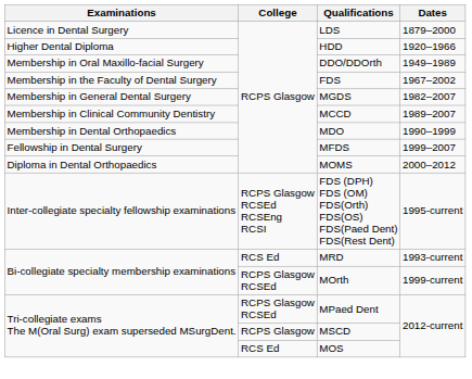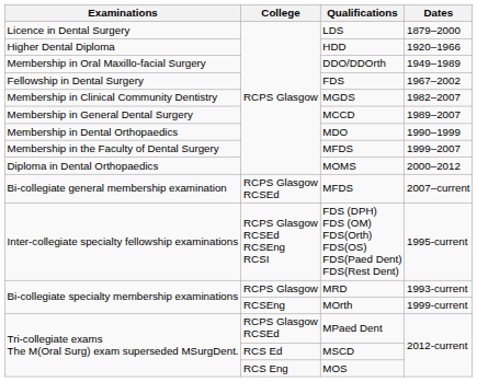 <table class="wikitable">
 <tr>
 <th>Examinations</th>
 <th>College</th>
 <th>Qualifications</th>
 <th>Dates</th>
 </tr>
 <tr>
 <td>Licence in Dental Surgery</td>
 <td rowspan=9>RCPS Glasgow</td>
 <td>LDS</td>
 <td>1879–2000</td>
 </tr>
 <tr>
 <td>Higher Dental Diploma</td>
 <td>HDD</td>
 <td>1920–1966</td>
 </tr>
 <tr>
 <td>Membership in Oral Maxillo-facial Surgery</td>
 <td>DDO/DDOrth</td>
 <td>1949–1989</td>
 </tr>
 <tr>
-<td>Membership in the Faculty of Dental Surgery</td>
+<td>Fellowship in Dental Surgery</td>
 <td>FDS</td>
 <td>1967–2002</td>
 </tr>
 <tr>
-<td>Membership in General Dental Surgery</td>
+<td>Membership in Clinical Community Dentistry</td>
 <td>MGDS</td>
 <td>1982–2007</td>
 </tr>
 <tr>
-<td>Membership in Clinical Community Dentistry</td>
+<td>Membership in General Dental Surgery</td>
 <td>MCCD</td>
 <td>1989–2007</td>
 </tr>
 <tr>
 <td>Membership in Dental Orthopaedics</td>
 <td>MDO</td>
 <td>1990–1999</td>
 </tr>
 <tr>
-<td>Fellowship in Dental Surgery</td>
+<td>Membership in the Faculty of Dental Surgery</td>
 <td>MFDS</td>
 <td>1999–2007</td>
 </tr>
 <tr>
 <td>Diploma in Dental Orthopaedics</td>
 <td>MOMS</td>
 <td>2000–2012</td>
 </tr>
 <tr>
+<td>Bi-collegiate general membership examination</td>
+<td>RCPS Glasgow<br>RCSEd</td>
+<td>MFDS</td>
+<td>2007–current</td>
+</tr>
+<tr>
 <td>Inter-collegiate specialty fellowship examinations</td>
 <td>RCPS Glasgow<br>RCSEd<br>RCSEng<br>RCSI</td>
 <td>FDS (DPH)<br>FDS (OM)<br>FDS(Orth)<br>FDS(OS)<br>FDS(Paed Dent)<br>FDS(Rest Dent)</td>
 <td>1995-current</td>
 </tr>
 <tr>
 <td rowspan=2>Bi-collegiate specialty membership examinations</td>
-<td>RCS Ed</td>
+<td>RCPS Glasgow</td>
 <td>MRD</td>
 <td>1993-current</td>
 </tr>
 <tr>
-<td>RCPS Glasgow<br>RCSEd</td>
+<td>RCSEng</td>
 <td>MOrth</td>
 <td>1999-current</td>
 </tr>
 <tr>
 <td rowspan=3>Tri-collegiate exams<br>The M(Oral Surg) exam superseded MSurgDent.</td>
 <td>RCPS Glasgow<br>RCSEd</td>
 <td>MPaed Dent</td>
 <td rowspan=3>2012-current</td>
 </tr>
 <tr>
-<td>RCPS Glasgow</td>
+<td>RCS Ed</td>
 <td>MSCD</td>
 </tr>
 <tr>
-<td>RCS Ed</td>
+<td>RCS Eng</td>
 <td>MOS</td>
 </tr>
 </table>
